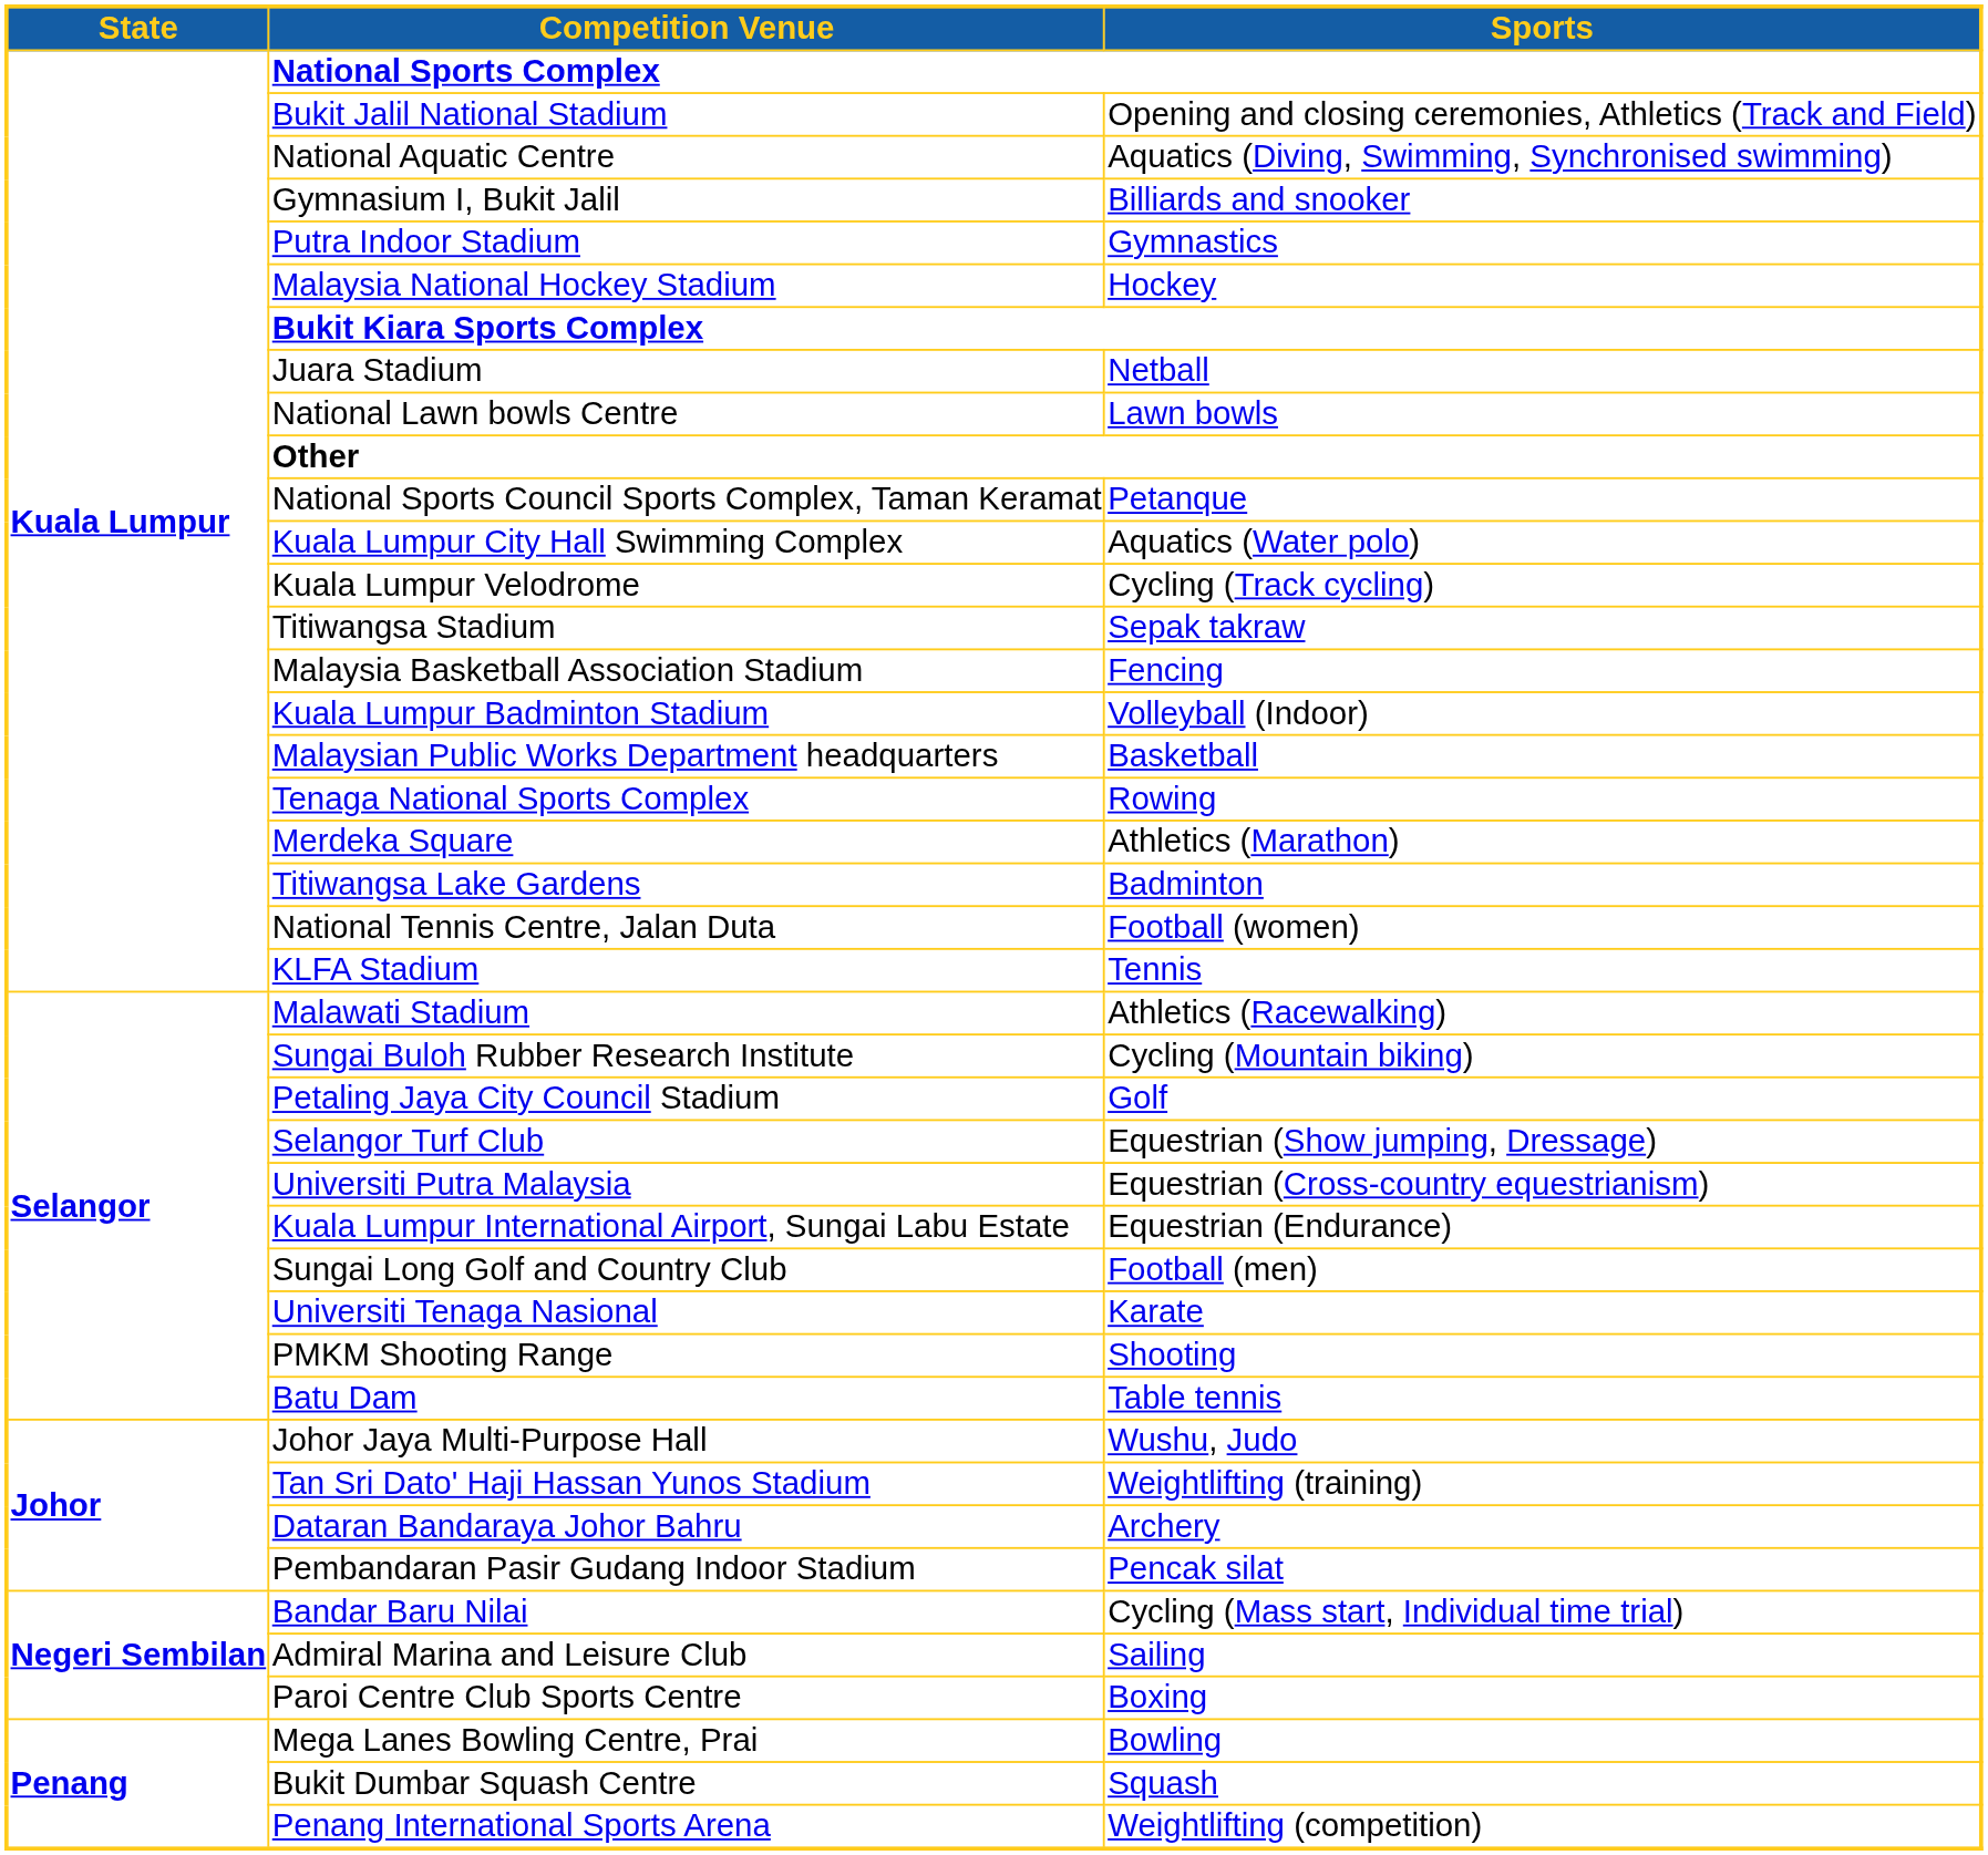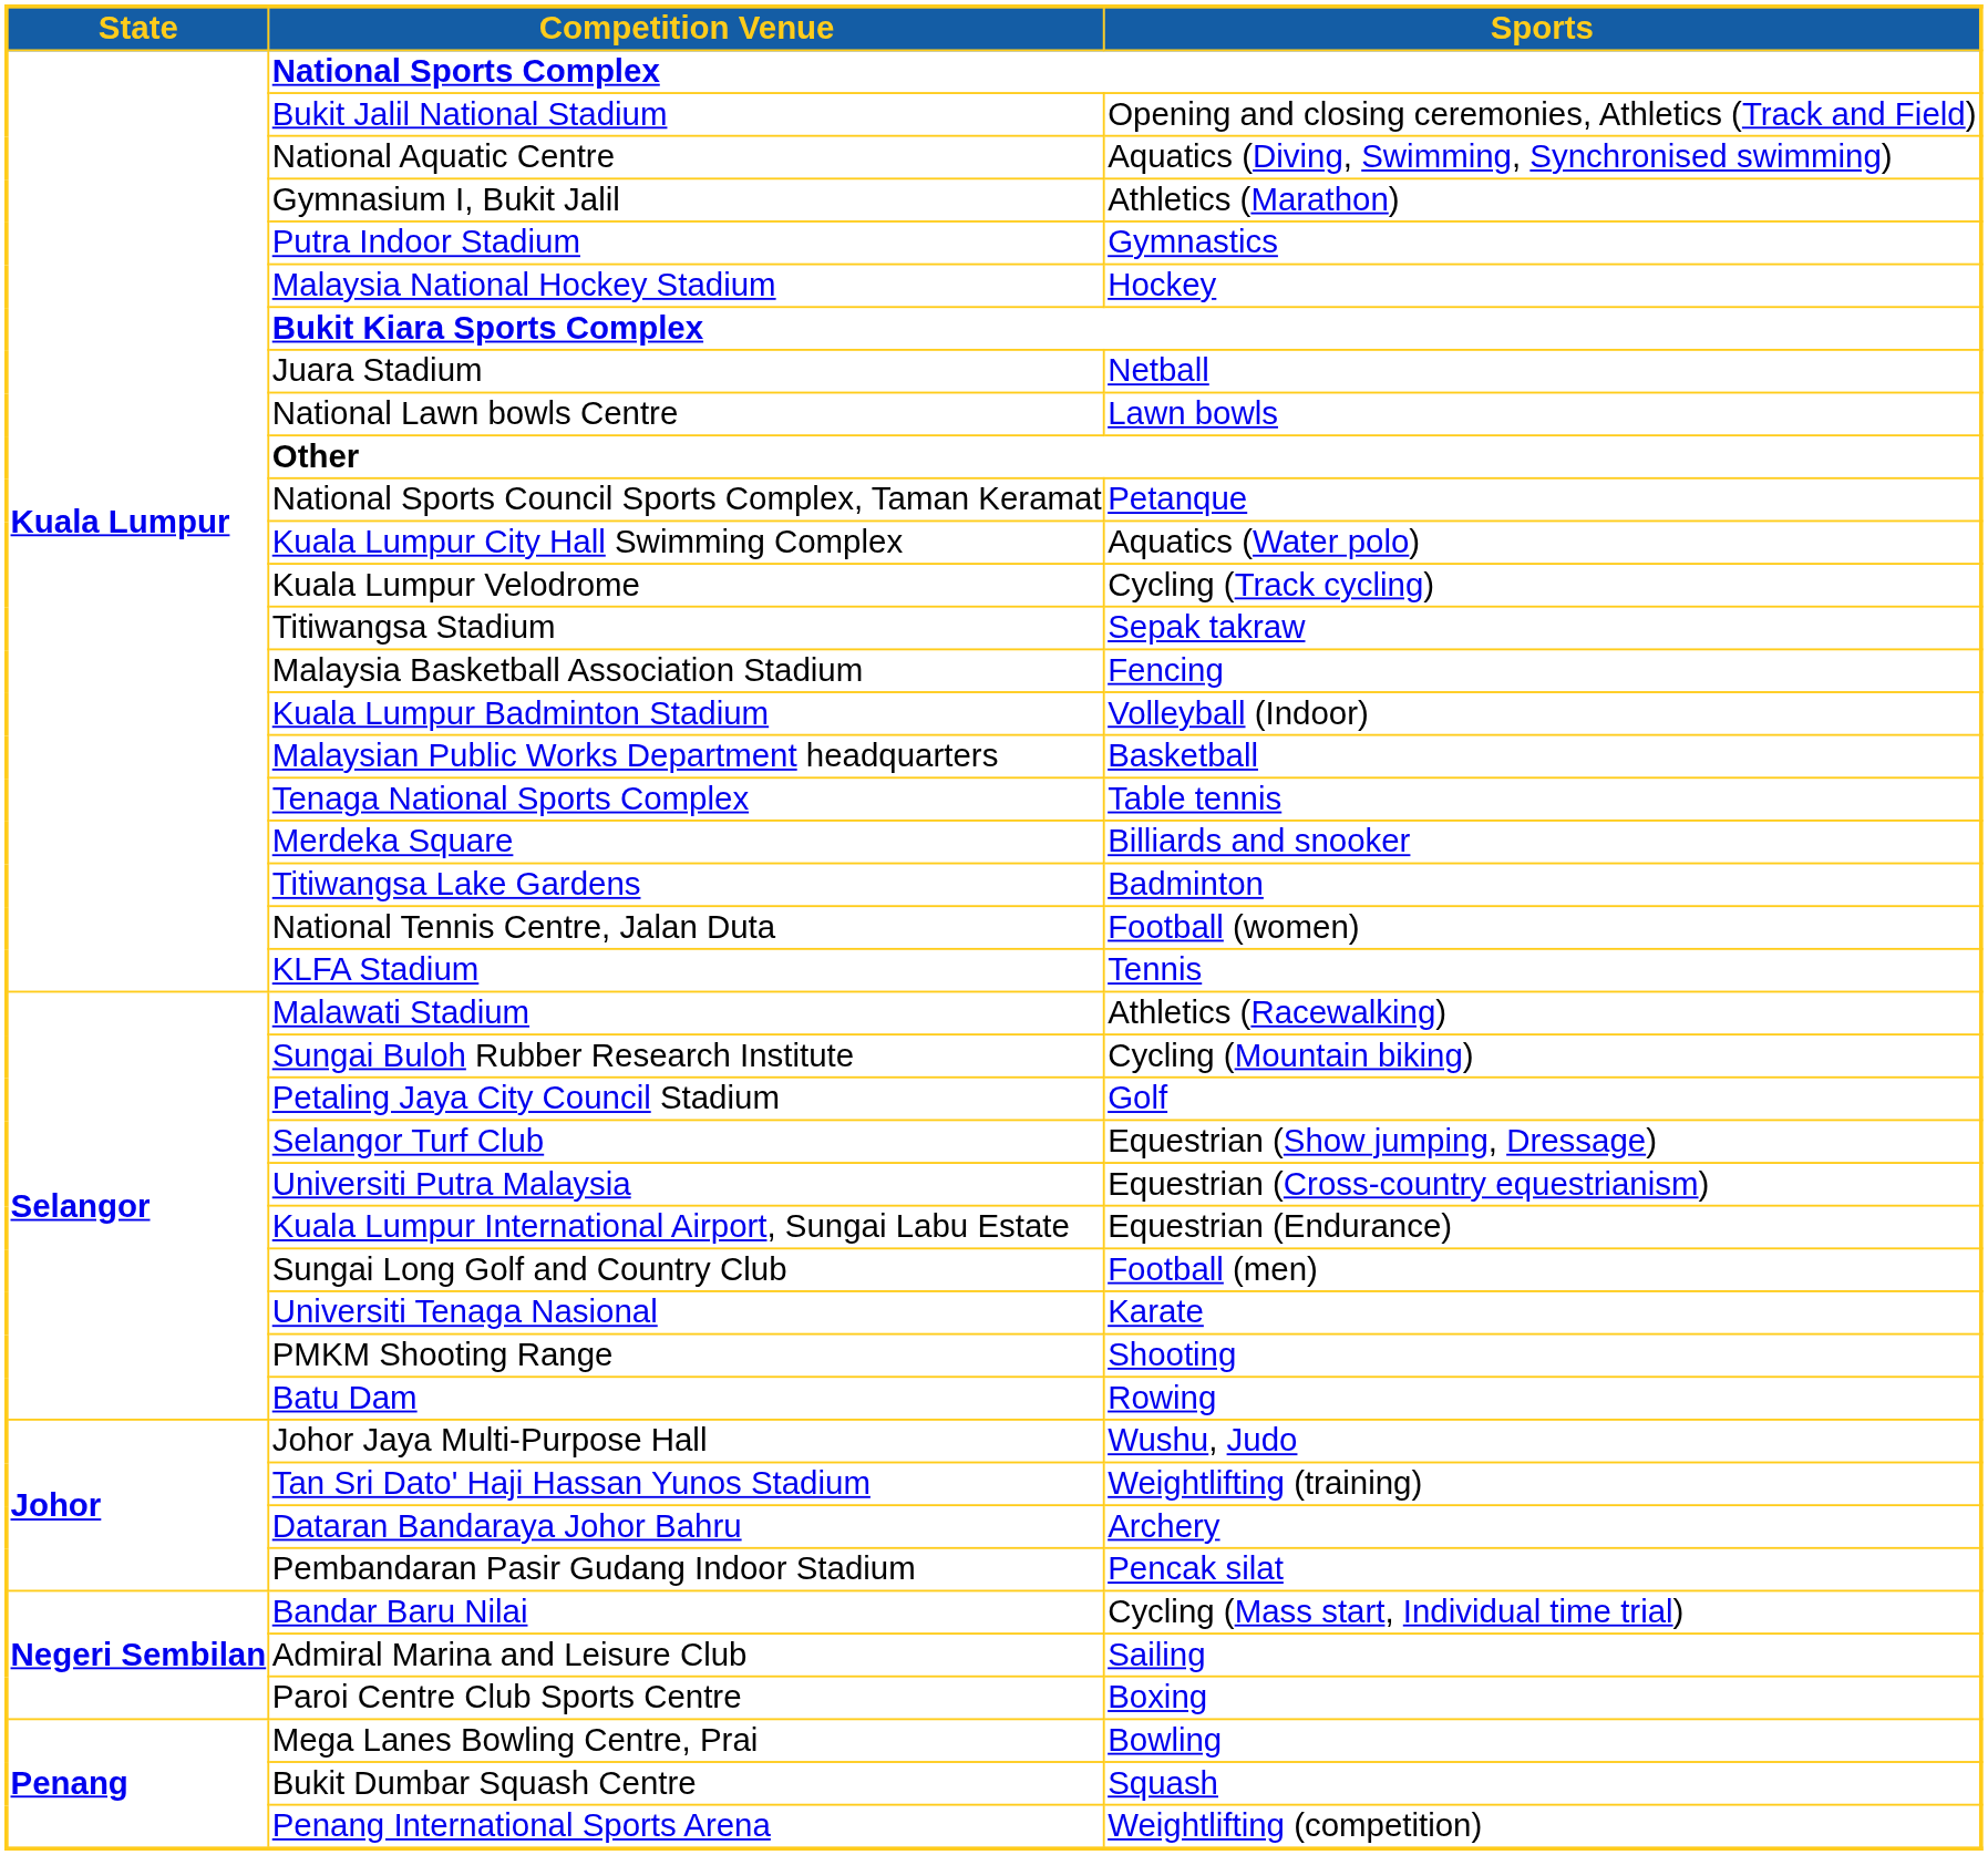 <table border=1 style="border-collapse:collapse; text-align:left; font-size:100%; border:2px solid #FFCC1B;">
 <tr style="text-align:center; font-weight:bold; background:#145DA5; color:#FFCC1B;">
 <td>State</td>
 <td>Competition Venue</td>
 <td>Sports</td>
 </tr>
 <tr>
 <th rowspan=22><a href='#'>Kuala Lumpur</a></th>
 <th colspan=2><a href='#'>National Sports Complex</a></th>
 </tr>
 <tr>
 <td><a href='#'>Bukit Jalil National Stadium</a></td>
 <td>Opening and closing ceremonies, Athletics (<a href='#'>Track and Field</a>)</td>
 </tr>
 <tr>
 <td>National Aquatic Centre</td>
 <td>Aquatics (<a href='#'>Diving</a>, <a href='#'>Swimming</a>, <a href='#'>Synchronised swimming</a>)</td>
 </tr>
 <tr>
 <td>Gymnasium I, Bukit Jalil</td>
-<td><a href='#'>Billiards and snooker</a></td>
+<td>Athletics (<a href='#'>Marathon</a>)</td>
 </tr>
 <tr>
 <td><a href='#'>Putra Indoor Stadium</a></td>
 <td><a href='#'>Gymnastics</a></td>
 </tr>
 <tr>
 <td><a href='#'>Malaysia National Hockey Stadium</a></td>
 <td><a href='#'>Hockey</a></td>
 </tr>
 <tr>
 <th colspan=2><a href='#'>Bukit Kiara Sports Complex</a></th>
 </tr>
 <tr>
 <td>Juara Stadium</td>
 <td><a href='#'>Netball</a></td>
 </tr>
 <tr>
 <td>National Lawn bowls Centre</td>
 <td><a href='#'>Lawn bowls</a></td>
 </tr>
 <tr>
 <th colspan=2>Other</th>
 </tr>
 <tr>
 <td>National Sports Council Sports Complex, Taman Keramat</td>
 <td><a href='#'>Petanque</a></td>
 </tr>
 <tr>
 <td><a href='#'>Kuala Lumpur City Hall</a> Swimming Complex</td>
 <td>Aquatics (<a href='#'>Water polo</a>)</td>
 </tr>
 <tr>
 <td>Kuala Lumpur Velodrome</td>
 <td>Cycling (<a href='#'>Track cycling</a>)</td>
 </tr>
 <tr>
 <td>Titiwangsa Stadium</td>
 <td><a href='#'>Sepak takraw</a></td>
 </tr>
 <tr>
 <td>Malaysia Basketball Association Stadium</td>
 <td><a href='#'>Fencing</a></td>
 </tr>
 <tr>
 <td><a href='#'>Kuala Lumpur Badminton Stadium</a></td>
 <td><a href='#'>Volleyball</a> (Indoor)</td>
 </tr>
 <tr>
 <td><a href='#'>Malaysian Public Works Department</a> headquarters</td>
 <td><a href='#'>Basketball</a></td>
 </tr>
 <tr>
 <td><a href='#'>Tenaga National Sports Complex</a></td>
-<td><a href='#'>Rowing</a></td>
+<td><a href='#'>Table tennis</a></td>
 </tr>
 <tr>
 <td><a href='#'>Merdeka Square</a></td>
-<td>Athletics (<a href='#'>Marathon</a>)</td>
+<td><a href='#'>Billiards and snooker</a></td>
 </tr>
 <tr>
 <td><a href='#'>Titiwangsa Lake Gardens</a></td>
 <td><a href='#'>Badminton</a></td>
 </tr>
 <tr>
 <td>National Tennis Centre, Jalan Duta</td>
 <td><a href='#'>Football</a> (women)</td>
 </tr>
 <tr>
 <td><a href='#'>KLFA Stadium</a></td>
 <td><a href='#'>Tennis</a></td>
 </tr>
 <tr>
 <th rowspan=10><a href='#'>Selangor</a></th>
 <td><a href='#'>Malawati Stadium</a></td>
 <td>Athletics (<a href='#'>Racewalking</a>)</td>
 </tr>
 <tr>
 <td><a href='#'>Sungai Buloh</a> Rubber Research Institute</td>
 <td>Cycling (<a href='#'>Mountain biking</a>)</td>
 </tr>
 <tr>
 <td><a href='#'>Petaling Jaya City Council</a> Stadium</td>
 <td><a href='#'>Golf</a></td>
 </tr>
 <tr>
 <td><a href='#'>Selangor Turf Club</a></td>
 <td>Equestrian (<a href='#'>Show jumping</a>, <a href='#'>Dressage</a>)</td>
 </tr>
 <tr>
 <td><a href='#'>Universiti Putra Malaysia</a></td>
 <td>Equestrian (<a href='#'>Cross-country equestrianism</a>)</td>
 </tr>
 <tr>
 <td><a href='#'>Kuala Lumpur International Airport</a>, Sungai Labu Estate</td>
 <td>Equestrian (Endurance)</td>
 </tr>
 <tr>
 <td>Sungai Long Golf and Country Club</td>
 <td><a href='#'>Football</a> (men)</td>
 </tr>
 <tr>
 <td><a href='#'>Universiti Tenaga Nasional</a></td>
 <td><a href='#'>Karate</a></td>
 </tr>
 <tr>
 <td>PMKM Shooting Range</td>
 <td><a href='#'>Shooting</a></td>
 </tr>
 <tr>
 <td><a href='#'>Batu Dam</a></td>
-<td><a href='#'>Table tennis</a></td>
+<td><a href='#'>Rowing</a></td>
 </tr>
 <tr>
 <th rowspan=4><a href='#'>Johor</a></th>
 <td>Johor Jaya Multi-Purpose Hall</td>
 <td><a href='#'>Wushu</a>, <a href='#'>Judo</a></td>
 </tr>
 <tr>
 <td><a href='#'>Tan Sri Dato' Haji Hassan Yunos Stadium</a></td>
 <td><a href='#'>Weightlifting</a> (training)</td>
 </tr>
 <tr>
 <td><a href='#'>Dataran Bandaraya Johor Bahru</a></td>
 <td><a href='#'>Archery</a></td>
 </tr>
 <tr>
 <td>Pembandaran Pasir Gudang Indoor Stadium</td>
 <td><a href='#'>Pencak silat</a></td>
 </tr>
 <tr>
 <th rowspan=3><a href='#'>Negeri Sembilan</a></th>
 <td><a href='#'>Bandar Baru Nilai</a></td>
 <td>Cycling (<a href='#'>Mass start</a>, <a href='#'>Individual time trial</a>)</td>
 </tr>
 <tr>
 <td>Admiral Marina and Leisure Club</td>
 <td><a href='#'>Sailing</a></td>
 </tr>
 <tr>
 <td>Paroi Centre Club Sports Centre</td>
 <td><a href='#'>Boxing</a></td>
 </tr>
 <tr>
 <th rowspan=3><a href='#'>Penang</a></th>
 <td>Mega Lanes Bowling Centre, Prai</td>
 <td><a href='#'>Bowling</a></td>
 </tr>
 <tr>
 <td>Bukit Dumbar Squash Centre</td>
 <td><a href='#'>Squash</a></td>
 </tr>
 <tr>
 <td><a href='#'>Penang International Sports Arena</a></td>
 <td><a href='#'>Weightlifting</a> (competition)</td>
 </tr>
 </table>
